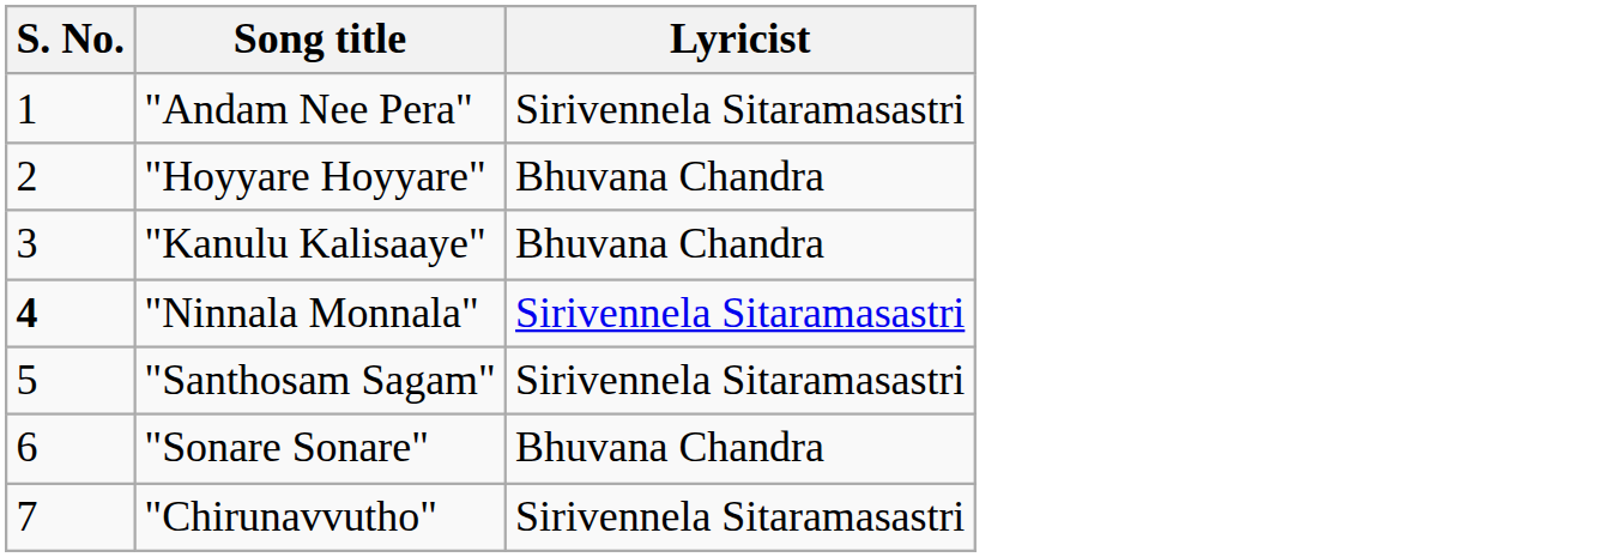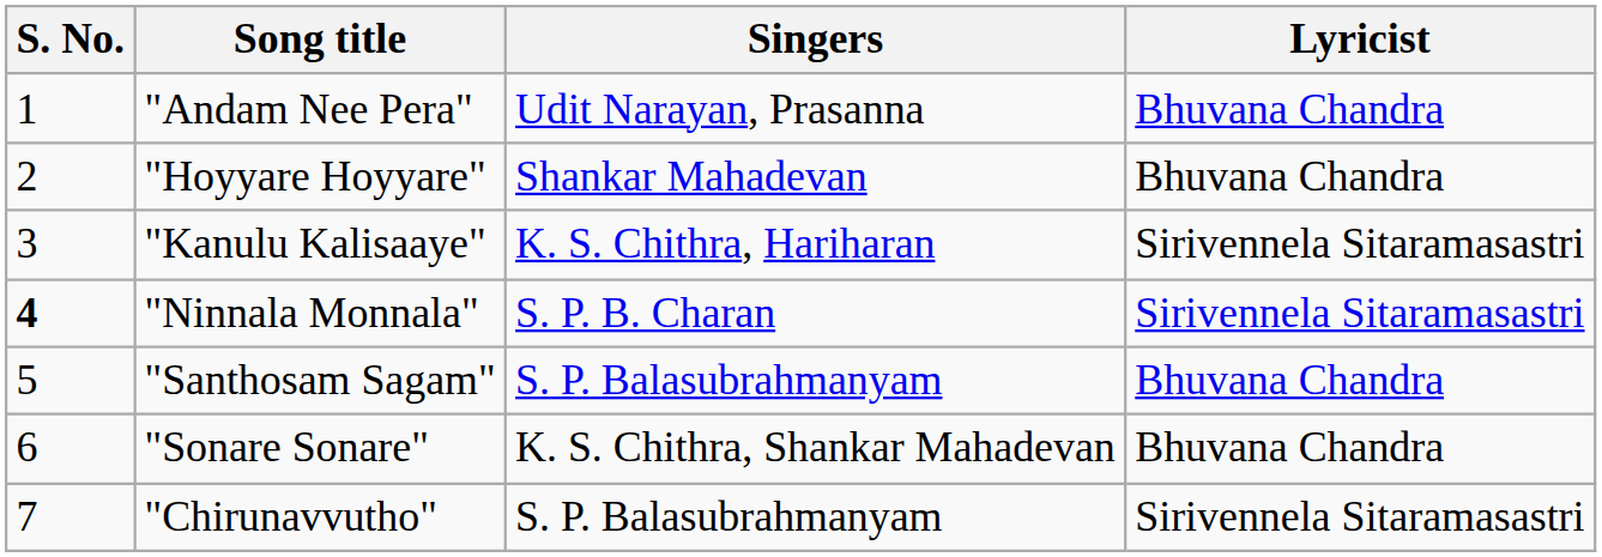 <table class="wikitable">
 <tr>
 <th>S. No.</th>
 <th>Song title</th>
+<th>Singers</th>
 <th>Lyricist</th>
 </tr>
 <tr>
 <td>1</td>
 <td>"Andam Nee Pera"</td>
-<td>Sirivennela Sitaramasastri</td>
+<td><a href='#'>Udit Narayan</a>, Prasanna</td>
+<td><a href='#'>Bhuvana Chandra</a></td>
 </tr>
 <tr>
 <td>2</td>
 <td>"Hoyyare Hoyyare"</td>
+<td><a href='#'>Shankar Mahadevan</a></td>
 <td>Bhuvana Chandra</td>
 </tr>
 <tr>
 <td>3</td>
 <td>"Kanulu Kalisaaye"</td>
-<td>Bhuvana Chandra</td>
+<td><a href='#'>K. S. Chithra</a>, <a href='#'>Hariharan</a></td>
+<td>Sirivennela Sitaramasastri</td>
 </tr>
 <tr>
 <td><strong>4</strong></td>
 <td>"Ninnala Monnala"</td>
+<td><a href='#'>S. P. B. Charan</a></td>
 <td><a href='#'>Sirivennela Sitaramasastri</a></td>
 </tr>
 <tr>
 <td>5</td>
 <td>"Santhosam Sagam"</td>
-<td>Sirivennela Sitaramasastri</td>
+<td><a href='#'>S. P. Balasubrahmanyam</a></td>
+<td><a href='#'>Bhuvana Chandra</a></td>
 </tr>
 <tr>
 <td>6</td>
 <td>"Sonare Sonare"</td>
+<td>K. S. Chithra, Shankar Mahadevan</td>
 <td>Bhuvana Chandra</td>
 </tr>
 <tr>
 <td>7</td>
 <td>"Chirunavvutho"</td>
+<td>S. P. Balasubrahmanyam</td>
 <td>Sirivennela Sitaramasastri</td>
 </tr>
 </table>
